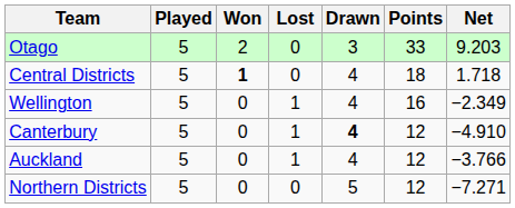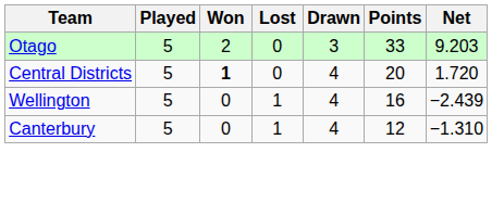 <table class="wikitable" style="text-align:center;">
 <tr>
 <th>Team</th>
 <th style="width:40px;">Played</th>
 <th style="width:40px;">Won</th>
 <th style="width:40px;">Lost</th>
 <th style="width:40px;">Drawn</th>
 <th style="width:40px;">Points</th>
 <th style="width:40px;">Net </th>
 </tr>
 <tr style="background:#cfc">
 <td style="text-align:left;"><a href='#'>Otago</a></td>
 <td>5</td>
 <td>2</td>
 <td>0</td>
 <td>3</td>
 <td>33</td>
 <td>9.203</td>
 </tr>
 <tr>
 <td style="text-align:left;"><a href='#'>Central Districts</a></td>
 <td>5</td>
 <td><strong>1</strong></td>
 <td>0</td>
 <td>4</td>
-<td>18</td>
-<td>1.718</td>
+<td>20</td>
+<td>1.720</td>
 </tr>
 <tr>
 <td style="text-align:left;"><a href='#'>Wellington</a></td>
 <td>5</td>
 <td>0</td>
 <td>1</td>
 <td>4</td>
 <td>16</td>
-<td>−2.349</td>
+<td>−2.439</td>
 </tr>
 <tr>
 <td style="text-align:left;"><a href='#'>Canterbury</a></td>
 <td>5</td>
 <td>0</td>
 <td>1</td>
-<td><strong>4</strong></td>
-<td>12</td>
-<td>−4.910</td>
-</tr>
-<tr>
-<td style="text-align:left;"><a href='#'>Auckland</a></td>
-<td>5</td>
-<td>0</td>
-<td>1</td>
 <td>4</td>
 <td>12</td>
-<td>−3.766</td>
-</tr>
-<tr>
-<td style="text-align:left;"><a href='#'>Northern Districts</a></td>
-<td>5</td>
-<td>0</td>
-<td>0</td>
-<td>5</td>
-<td>12</td>
-<td>−7.271</td>
+<td>−1.310</td>
 </tr>
 </table>
